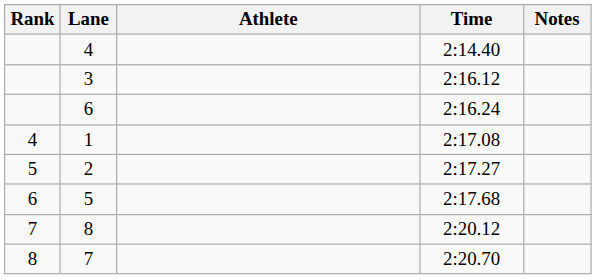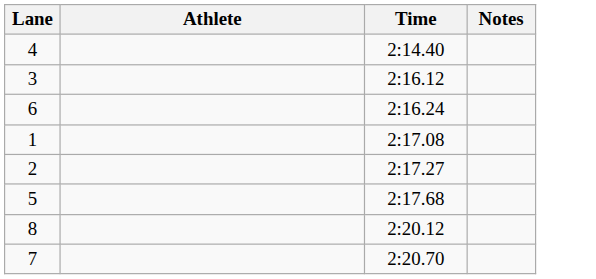 <table class="wikitable sortable" style="text-align:center">
 <tr>
-<th width=40>Rank</th>
 <th width=40>Lane</th>
 <th width=250>Athlete</th>
 <th width=80>Time</th>
 <th width=50>Notes</th>
 </tr>
 <tr>
-<td></td>
 <td>4</td>
 <td align=left></td>
 <td>2:14.40</td>
 <td></td>
 </tr>
 <tr>
-<td></td>
 <td>3</td>
 <td align=left></td>
 <td>2:16.12</td>
 <td></td>
 </tr>
 <tr>
-<td></td>
 <td>6</td>
 <td align=left></td>
 <td>2:16.24</td>
 <td></td>
 </tr>
 <tr>
-<td>4</td>
 <td>1</td>
 <td align=left></td>
 <td>2:17.08</td>
 <td></td>
 </tr>
 <tr>
-<td>5</td>
 <td>2</td>
 <td align=left></td>
 <td>2:17.27</td>
 <td></td>
 </tr>
 <tr>
-<td>6</td>
 <td>5</td>
 <td align=left></td>
 <td>2:17.68</td>
 <td></td>
 </tr>
 <tr>
-<td>7</td>
 <td>8</td>
 <td align=left></td>
 <td>2:20.12</td>
 <td></td>
 </tr>
 <tr>
-<td>8</td>
 <td>7</td>
 <td align=left></td>
 <td>2:20.70</td>
 <td></td>
 </tr>
 </table>
